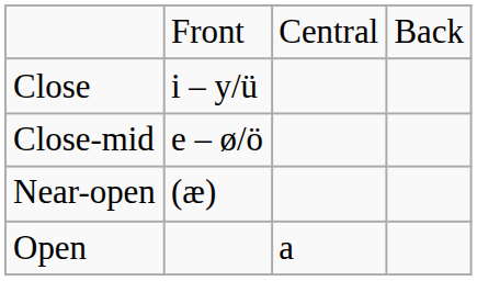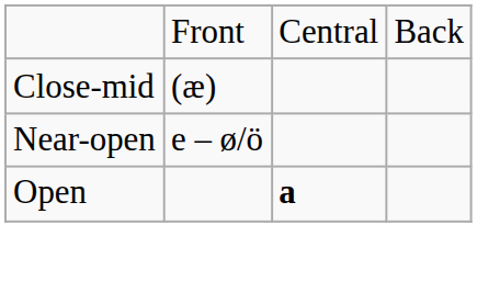 <table class="wikitable">
 <tr>
 <td></td>
 <td>Front</td>
 <td>Central</td>
 <td>Back</td>
 </tr>
 <tr>
-<td>Close</td>
-<td>i – y/ü</td>
-<td></td>
-<td></td>
-</tr>
-<tr>
 <td>Close-mid</td>
-<td>e – ø/ö</td>
+<td>(æ)</td>
 <td></td>
 <td></td>
 </tr>
 <tr>
 <td>Near-open</td>
-<td>(æ)</td>
+<td>e – ø/ö</td>
 <td></td>
 <td></td>
 </tr>
 <tr>
 <td>Open</td>
 <td></td>
-<td>a</td>
+<td><strong>a</strong></td>
 <td></td>
 </tr>
 </table>
